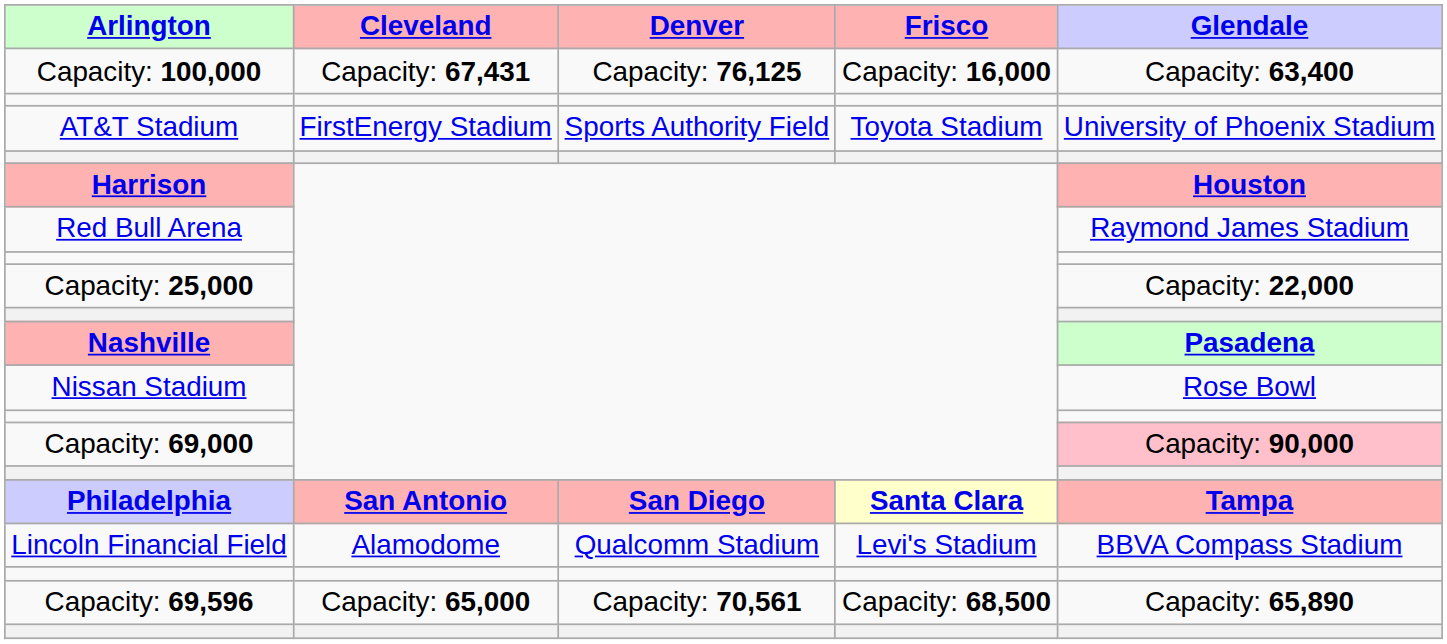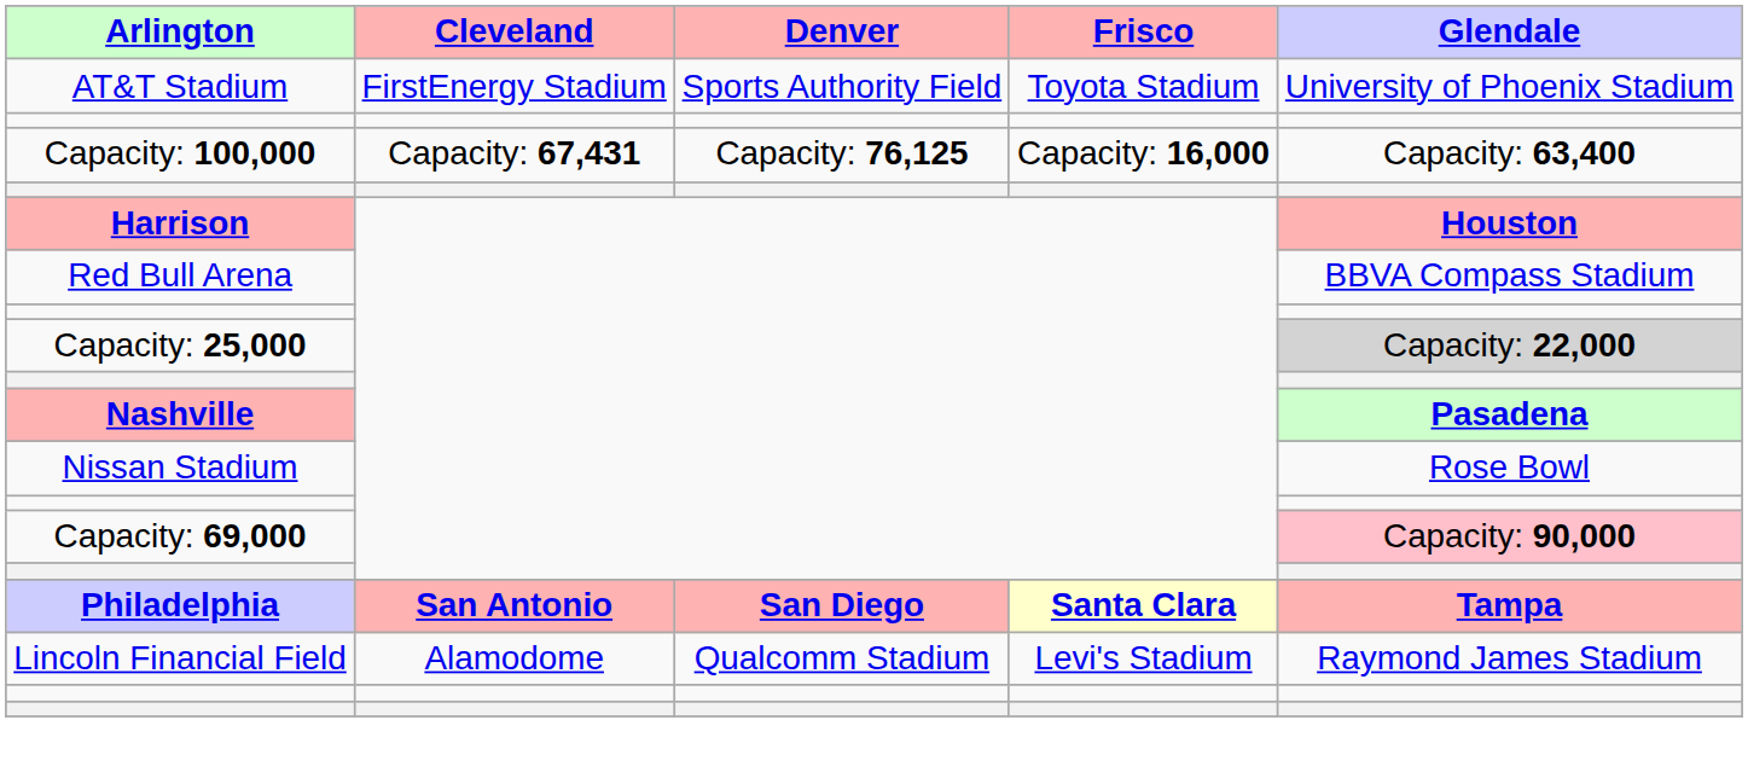 <table class="wikitable" style="text-align:center">
 <tr>
 <th style="background-color:#CCFFCC"><a href='#'>Arlington</a></th>
 <th style="background-color:#FFB2B2"><a href='#'>Cleveland</a></th>
 <th style="background-color:#FFB2B2"><a href='#'>Denver</a></th>
 <th style="background-color:#FFB2B2"><a href='#'>Frisco</a></th>
 <th style="background-color:#CCCCFF"><a href='#'>Glendale</a></th>
 </tr>
 <tr>
-<td>Capacity: <strong>100,000</strong></td>
-<td>Capacity: <strong>67,431</strong></td>
-<td>Capacity: <strong>76,125</strong></td>
-<td>Capacity: <strong>16,000</strong></td>
-<td>Capacity: <strong>63,400</strong></td>
+<td><a href='#'>AT&T Stadium</a></td>
+<td><a href='#'>FirstEnergy Stadium</a></td>
+<td><a href='#'>Sports Authority Field</a></td>
+<td><a href='#'>Toyota Stadium</a></td>
+<td><a href='#'>University of Phoenix Stadium</a></td>
 </tr>
 <tr>
 <td><small></small></td>
 <td><small></small></td>
 <td><small></small></td>
 <td><small></small></td>
 <td><small></small></td>
 </tr>
 <tr>
-<td><a href='#'>AT&T Stadium</a></td>
-<td><a href='#'>FirstEnergy Stadium</a></td>
-<td><a href='#'>Sports Authority Field</a></td>
-<td><a href='#'>Toyota Stadium</a></td>
-<td><a href='#'>University of Phoenix Stadium</a></td>
+<td>Capacity: <strong>100,000</strong></td>
+<td>Capacity: <strong>67,431</strong></td>
+<td>Capacity: <strong>76,125</strong></td>
+<td>Capacity: <strong>16,000</strong></td>
+<td>Capacity: <strong>63,400</strong></td>
 </tr>
 <tr>
 <th></th>
 <th></th>
 <th></th>
 <th></th>
 <th></th>
 </tr>
 <tr>
 <th style="background-color:#FFB2B2"><a href='#'>Harrison</a></th>
 <td rowspan="10" colspan="3"><br></td>
 <th style="background-color:#FFB2B2"><a href='#'>Houston</a></th>
 </tr>
 <tr>
 <td><a href='#'>Red Bull Arena</a></td>
-<td><a href='#'>Raymond James Stadium</a></td>
+<td><a href='#'>BBVA Compass Stadium</a></td>
 </tr>
 <tr>
 <td><small></small></td>
 <td><small></small></td>
 </tr>
 <tr>
 <td>Capacity: <strong>25,000</strong></td>
-<td>Capacity: <strong>22,000</strong></td>
+<td style="background: lightgrey;">Capacity: <strong>22,000</strong></td>
 </tr>
 <tr>
 <th></th>
 <th></th>
 </tr>
 <tr>
 <th style="background-color:#FFB2B2"><a href='#'>Nashville</a></th>
 <th style="background-color:#CCFFCC"><a href='#'>Pasadena</a></th>
 </tr>
 <tr>
 <td><a href='#'>Nissan Stadium</a></td>
 <td><a href='#'>Rose Bowl</a></td>
 </tr>
 <tr>
 <td><small></small></td>
 <td><small></small></td>
 </tr>
 <tr>
 <td>Capacity: <strong>69,000</strong></td>
 <td style="background: pink;">Capacity: <strong>90,000</strong></td>
 </tr>
 <tr>
 <th></th>
 <th></th>
 </tr>
 <tr>
 <th style="background-color:#CCCCFF"><a href='#'>Philadelphia</a></th>
 <th style="background-color:#FFB2B2"><a href='#'>San Antonio</a></th>
 <th style="background-color:#FFB2B2"><a href='#'>San Diego</a></th>
 <th style="background-color:#FFFFCC"><a href='#'>Santa Clara</a></th>
 <th style="background-color:#FFB2B2"><a href='#'>Tampa</a></th>
 </tr>
 <tr>
 <td><a href='#'>Lincoln Financial Field</a></td>
 <td><a href='#'>Alamodome</a></td>
 <td><a href='#'>Qualcomm Stadium</a></td>
 <td><a href='#'>Levi's Stadium</a></td>
-<td><a href='#'>BBVA Compass Stadium</a></td>
+<td><a href='#'>Raymond James Stadium</a></td>
 </tr>
 <tr>
 <td><small></small></td>
 <td><small></small></td>
 <td><small></small></td>
 <td><small></small></td>
 <td><small></small></td>
 </tr>
 <tr>
-<td>Capacity: <strong>69,596</strong></td>
-<td>Capacity: <strong>65,000</strong></td>
-<td>Capacity: <strong>70,561</strong></td>
-<td>Capacity: <strong>68,500</strong></td>
-<td>Capacity: <strong>65,890</strong></td>
-</tr>
-<tr>
 <th></th>
 <th></th>
 <th></th>
 <th></th>
 <th></th>
 </tr>
 </table>
